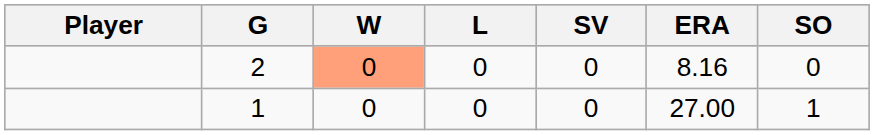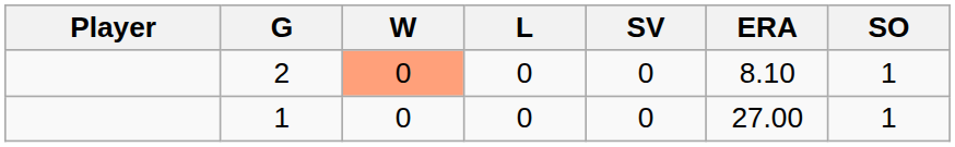 <table class="wikitable sortable">
 <tr>
 <th bgcolor="#DDDDFF" width="16%">Player</th>
 <th bgcolor="#DDDDFF" width="9%">G</th>
 <th bgcolor="#DDDDFF" width="9%">W</th>
 <th bgcolor="#DDDDFF" width="9%">L</th>
 <th bgcolor="#DDDDFF" width="9%">SV</th>
 <th bgcolor="#DDDDFF" width="9%">ERA</th>
 <th bgcolor="#DDDDFF" width="9%">SO</th>
 </tr>
 <tr align="center">
 <td></td>
 <td>2</td>
 <td style="background: lightsalmon;">0</td>
 <td>0</td>
 <td>0</td>
-<td>8.16</td>
-<td>0</td>
+<td>8.10</td>
+<td>1</td>
 </tr>
 <tr align="center">
 <td></td>
 <td>1</td>
 <td>0</td>
 <td>0</td>
 <td>0</td>
 <td>27.00</td>
 <td>1</td>
 </tr>
 </table>
